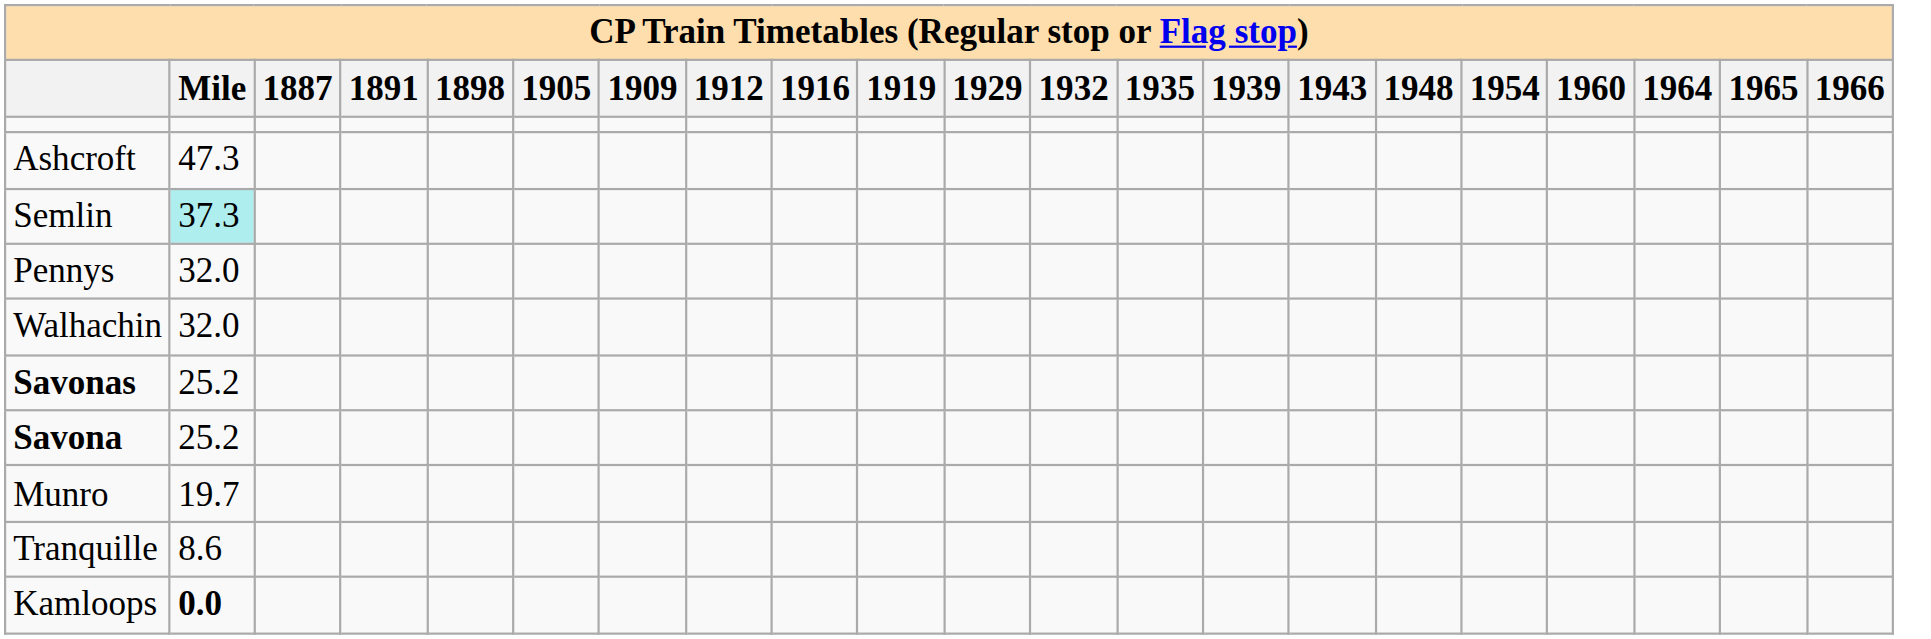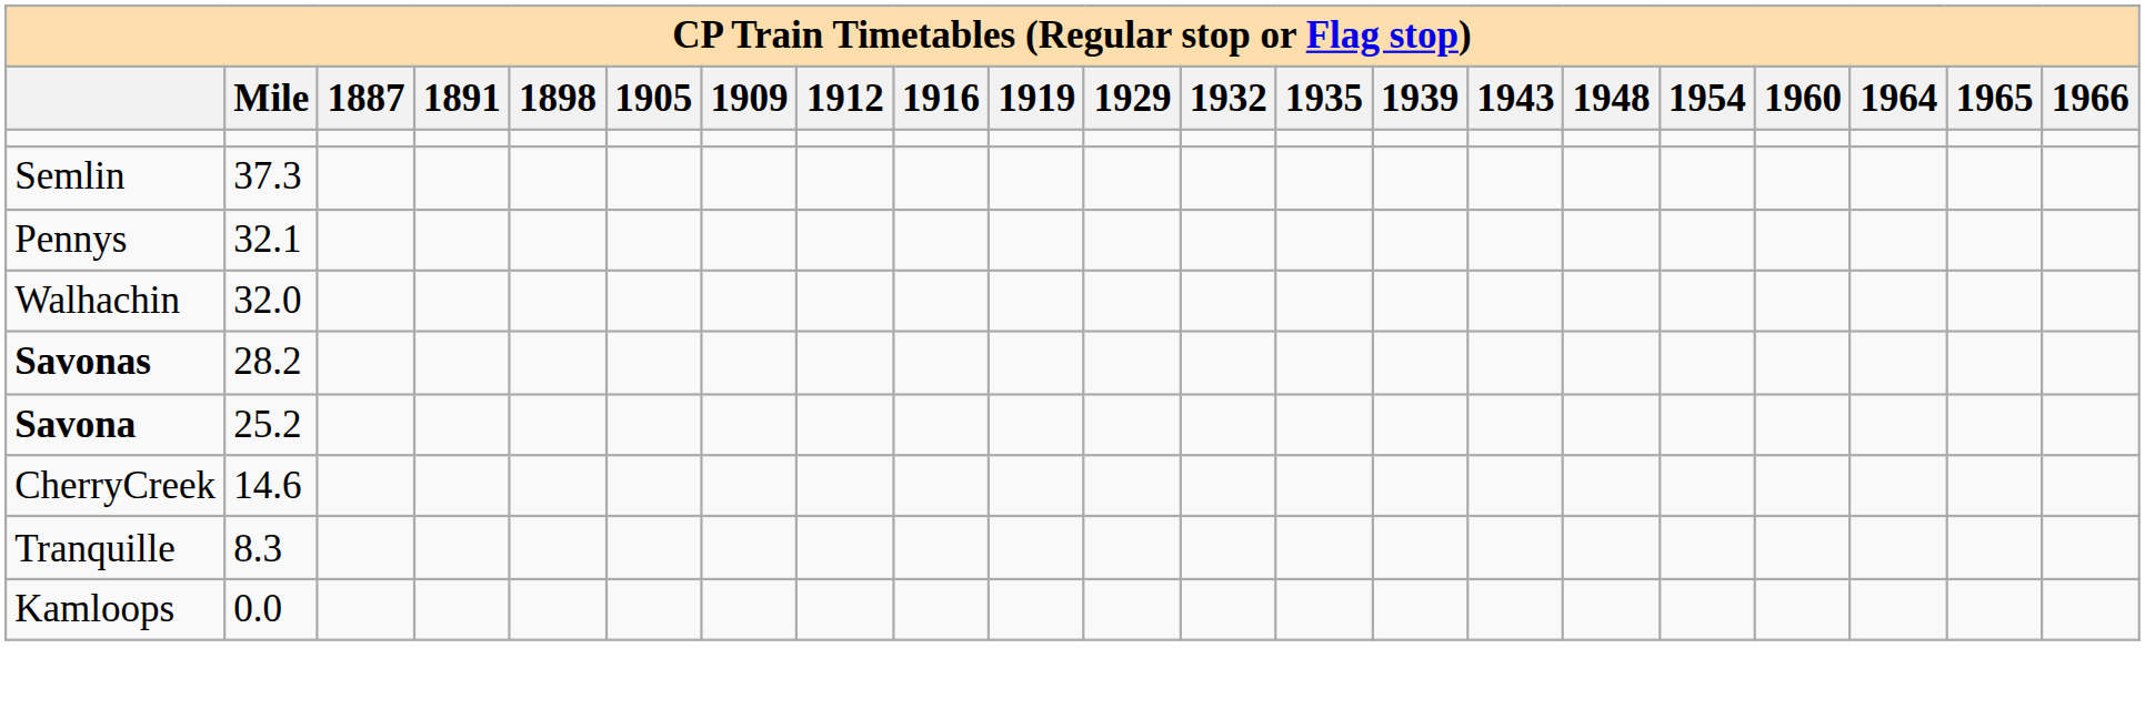 <table class="wikitable">
 <tr>
 <th colspan="21" style="background:#ffdead;">CP Train Timetables (Regular stop or <a href='#'>Flag stop</a>)</th>
 </tr>
 <tr>
 <th></th>
 <th>Mile</th>
 <th>1887</th>
 <th>1891</th>
 <th>1898</th>
 <th>1905</th>
 <th>1909</th>
 <th>1912</th>
 <th>1916</th>
 <th>1919</th>
 <th>1929</th>
 <th>1932</th>
 <th>1935</th>
 <th>1939</th>
 <th>1943</th>
 <th>1948</th>
 <th>1954</th>
 <th>1960</th>
 <th>1964</th>
 <th>1965</th>
 <th>1966</th>
 </tr>
 <tr>
 <td></td>
 <td></td>
 <td></td>
 <td></td>
 <td></td>
 <td></td>
 <td></td>
 <td></td>
 <td></td>
 <td></td>
 <td></td>
 <td></td>
 <td></td>
 <td></td>
 <td></td>
 <td></td>
 <td></td>
 <td></td>
 <td></td>
 <td></td>
 <td></td>
 </tr>
 <tr>
-<td>Ashcroft</td>
-<td>47.3</td>
-<td></td>
-<td></td>
-<td></td>
-<td></td>
-<td></td>
-<td></td>
-<td></td>
-<td></td>
-<td></td>
-<td></td>
-<td></td>
-<td></td>
-<td></td>
-<td></td>
-<td></td>
-<td></td>
-<td></td>
-<td></td>
-<td></td>
-</tr>
-<tr>
 <td>Semlin</td>
-<td style="background: paleturquoise;">37.3</td>
+<td>37.3</td>
 <td></td>
 <td></td>
 <td></td>
 <td></td>
 <td></td>
 <td></td>
 <td></td>
 <td></td>
 <td></td>
 <td></td>
 <td></td>
 <td></td>
 <td></td>
 <td></td>
 <td></td>
 <td></td>
 <td></td>
 <td></td>
 <td></td>
 </tr>
 <tr>
 <td>Pennys</td>
-<td>32.0</td>
+<td>32.1</td>
 <td></td>
 <td></td>
 <td></td>
 <td></td>
 <td></td>
 <td></td>
 <td></td>
 <td></td>
 <td></td>
 <td></td>
 <td></td>
 <td></td>
 <td></td>
 <td></td>
 <td></td>
 <td></td>
 <td></td>
 <td></td>
 <td></td>
 </tr>
 <tr>
 <td>Walhachin</td>
 <td>32.0</td>
 <td></td>
 <td></td>
 <td></td>
 <td></td>
 <td></td>
 <td></td>
 <td></td>
 <td></td>
 <td></td>
 <td></td>
 <td></td>
 <td></td>
 <td></td>
 <td></td>
 <td></td>
 <td></td>
 <td></td>
 <td></td>
 <td></td>
 </tr>
 <tr>
 <td><strong>Savonas</strong></td>
-<td>25.2</td>
+<td>28.2</td>
 <td></td>
 <td></td>
 <td></td>
 <td></td>
 <td></td>
 <td></td>
 <td></td>
 <td></td>
 <td></td>
 <td></td>
 <td></td>
 <td></td>
 <td></td>
 <td></td>
 <td></td>
 <td></td>
 <td></td>
 <td></td>
 <td></td>
 </tr>
 <tr>
 <td><strong>Savona</strong></td>
 <td>25.2</td>
 <td></td>
 <td></td>
 <td></td>
 <td></td>
 <td></td>
 <td></td>
 <td></td>
 <td></td>
 <td></td>
 <td></td>
 <td></td>
 <td></td>
 <td></td>
 <td></td>
 <td></td>
 <td></td>
 <td></td>
 <td></td>
 <td></td>
 </tr>
 <tr>
-<td>Munro</td>
-<td>19.7</td>
+<td>CherryCreek</td>
+<td>14.6</td>
 <td></td>
 <td></td>
 <td></td>
 <td></td>
 <td></td>
 <td></td>
 <td></td>
 <td></td>
 <td></td>
 <td></td>
 <td></td>
 <td></td>
 <td></td>
 <td></td>
 <td></td>
 <td></td>
 <td></td>
 <td></td>
 <td></td>
 </tr>
 <tr>
 <td>Tranquille</td>
-<td>8.6</td>
+<td>8.3</td>
 <td></td>
 <td></td>
 <td></td>
 <td></td>
 <td></td>
 <td></td>
 <td></td>
 <td></td>
 <td></td>
 <td></td>
 <td></td>
 <td></td>
 <td></td>
 <td></td>
 <td></td>
 <td></td>
 <td></td>
 <td></td>
 <td></td>
 </tr>
 <tr>
 <td>Kamloops</td>
-<td><strong>0.0</strong></td>
+<td>0.0</td>
 <td></td>
 <td></td>
 <td></td>
 <td></td>
 <td></td>
 <td></td>
 <td></td>
 <td></td>
 <td></td>
 <td></td>
 <td></td>
 <td></td>
 <td></td>
 <td></td>
 <td></td>
 <td></td>
 <td></td>
 <td></td>
 <td></td>
 </tr>
 </table>
